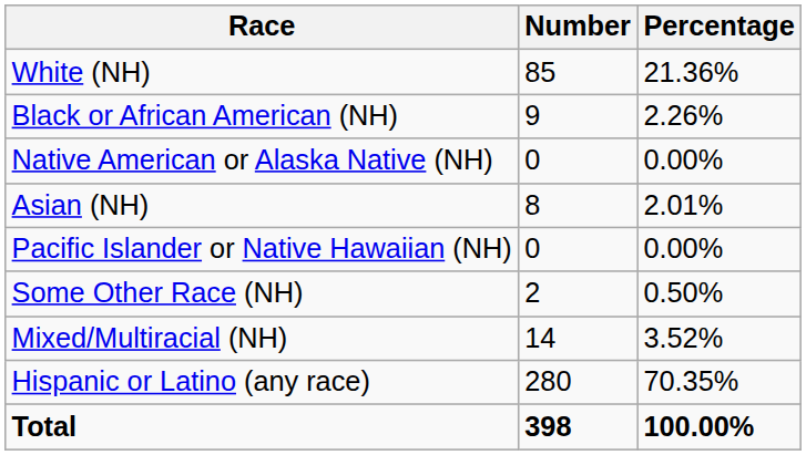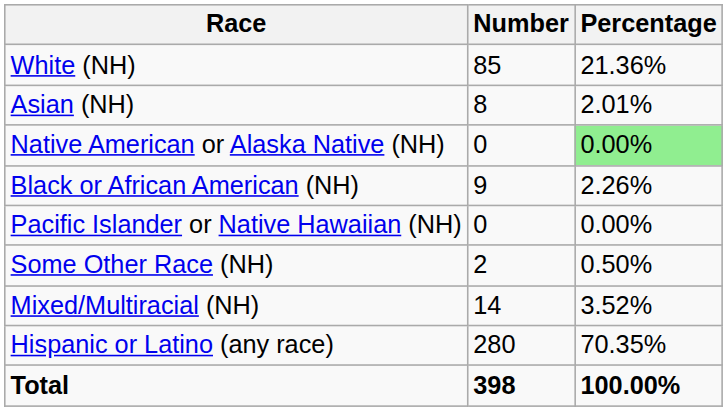 <table class="wikitable">
 <tr>
 <th>Race</th>
 <th>Number</th>
 <th>Percentage</th>
 </tr>
 <tr>
 <td><a href='#'>White</a> (NH)</td>
 <td>85</td>
 <td>21.36%</td>
 </tr>
 <tr>
-<td><a href='#'>Black or African American</a> (NH)</td>
-<td>9</td>
-<td>2.26%</td>
+<td><a href='#'>Asian</a> (NH)</td>
+<td>8</td>
+<td>2.01%</td>
 </tr>
 <tr>
 <td><a href='#'>Native American</a> or <a href='#'>Alaska Native</a> (NH)</td>
 <td>0</td>
-<td>0.00%</td>
+<td style="background: lightgreen;">0.00%</td>
 </tr>
 <tr>
-<td><a href='#'>Asian</a> (NH)</td>
-<td>8</td>
-<td>2.01%</td>
+<td><a href='#'>Black or African American</a> (NH)</td>
+<td>9</td>
+<td>2.26%</td>
 </tr>
 <tr>
 <td><a href='#'>Pacific Islander</a> or <a href='#'>Native Hawaiian</a> (NH)</td>
 <td>0</td>
 <td>0.00%</td>
 </tr>
 <tr>
 <td><a href='#'>Some Other Race</a> (NH)</td>
 <td>2</td>
 <td>0.50%</td>
 </tr>
 <tr>
 <td><a href='#'>Mixed/Multiracial</a> (NH)</td>
 <td>14</td>
 <td>3.52%</td>
 </tr>
 <tr>
 <td><a href='#'>Hispanic or Latino</a> (any race)</td>
 <td>280</td>
 <td>70.35%</td>
 </tr>
 <tr>
 <td><strong>Total</strong></td>
 <td><strong>398</strong></td>
 <td><strong>100.00%</strong></td>
 </tr>
 </table>
